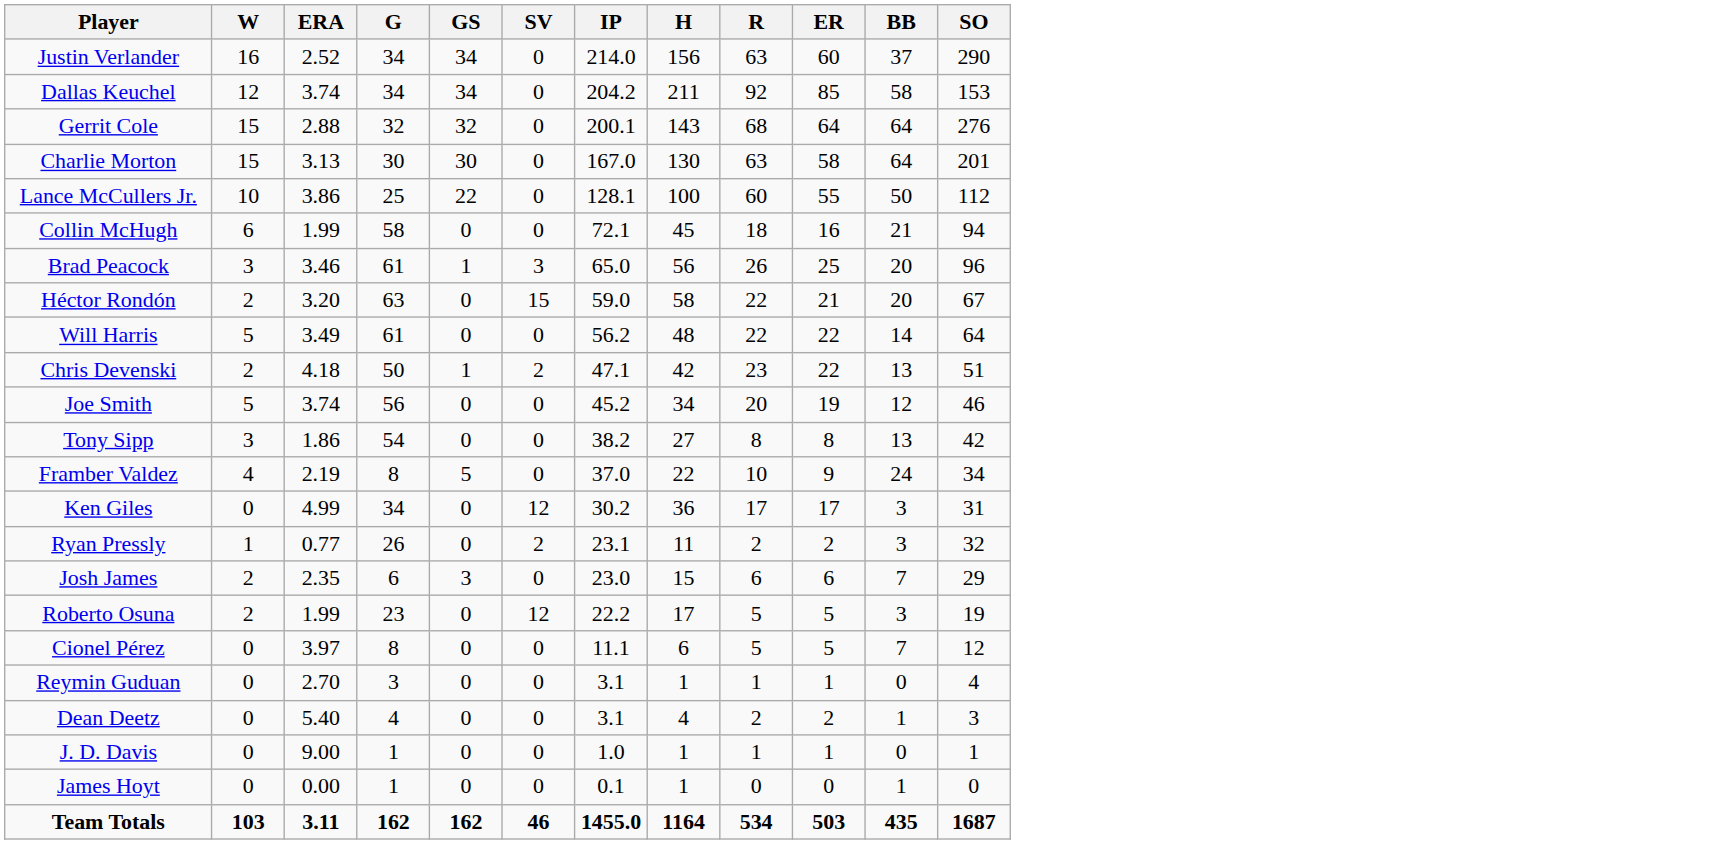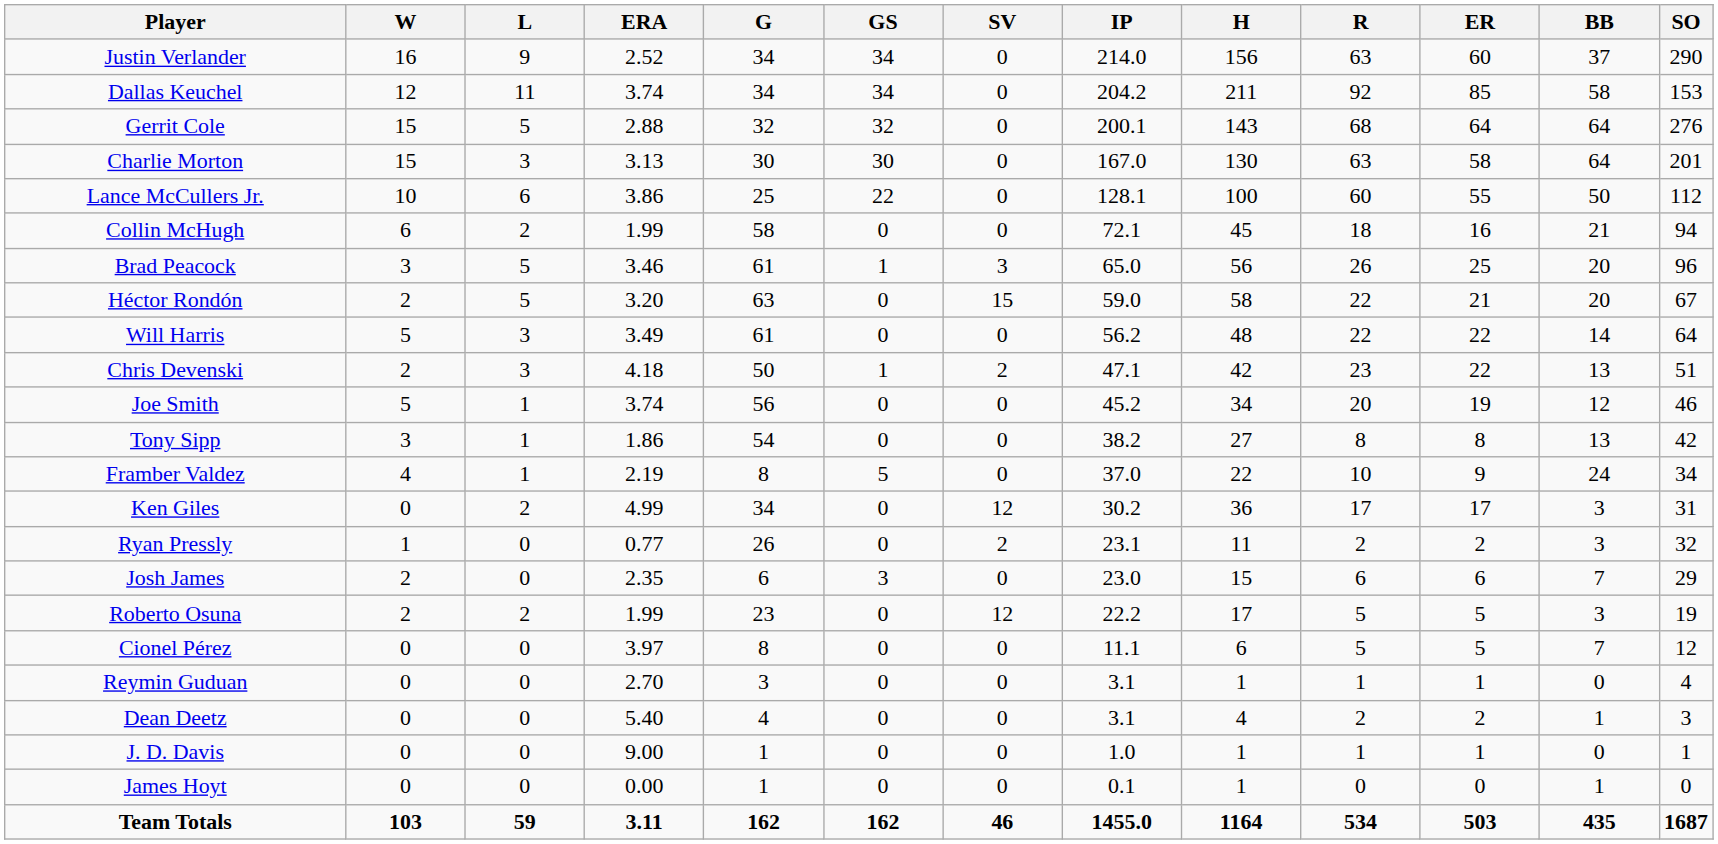 <table class=wikitable style="text-align:center">
 <tr>
 <th bgcolor=#DDDDFF; width="20%">Player</th>
 <th bgcolor=#DDDDFF; width="7%">W</th>
+<th bgcolor=#DDDDFF; width="7%">L</th>
 <th bgcolor=#DDDDFF; width="7%">ERA</th>
 <th bgcolor=#DDDDFF; width="7%">G</th>
 <th bgcolor=#DDDDFF; width="7%">GS</th>
 <th bgcolor=#DDDDFF; width="7%">SV</th>
 <th bgcolor=#DDDDFF; width="7%">IP</th>
 <th bgcolor=#DDDDFF; width="7%">H</th>
 <th bgcolor=#DDDDFF; width="7%">R</th>
 <th bgcolor=#DDDDFF; width="7%">ER</th>
 <th bgcolor=#DDDDFF; width="7%">BB</th>
 <th bgcolor=#DDDDFF; width="7%">SO</th>
 </tr>
 <tr>
 <td><a href='#'>Justin Verlander</a></td>
 <td>16</td>
+<td>9</td>
 <td>2.52</td>
 <td>34</td>
 <td>34</td>
 <td>0</td>
 <td>214.0</td>
 <td>156</td>
 <td>63</td>
 <td>60</td>
 <td>37</td>
 <td>290</td>
 </tr>
 <tr>
 <td><a href='#'>Dallas Keuchel</a></td>
 <td>12</td>
+<td>11</td>
 <td>3.74</td>
 <td>34</td>
 <td>34</td>
 <td>0</td>
 <td>204.2</td>
 <td>211</td>
 <td>92</td>
 <td>85</td>
 <td>58</td>
 <td>153</td>
 </tr>
 <tr>
 <td><a href='#'>Gerrit Cole</a></td>
 <td>15</td>
+<td>5</td>
 <td>2.88</td>
 <td>32</td>
 <td>32</td>
 <td>0</td>
 <td>200.1</td>
 <td>143</td>
 <td>68</td>
 <td>64</td>
 <td>64</td>
 <td>276</td>
 </tr>
 <tr>
 <td><a href='#'>Charlie Morton</a></td>
 <td>15</td>
+<td>3</td>
 <td>3.13</td>
 <td>30</td>
 <td>30</td>
 <td>0</td>
 <td>167.0</td>
 <td>130</td>
 <td>63</td>
 <td>58</td>
 <td>64</td>
 <td>201</td>
 </tr>
 <tr>
 <td><a href='#'>Lance McCullers Jr.</a></td>
 <td>10</td>
+<td>6</td>
 <td>3.86</td>
 <td>25</td>
 <td>22</td>
 <td>0</td>
 <td>128.1</td>
 <td>100</td>
 <td>60</td>
 <td>55</td>
 <td>50</td>
 <td>112</td>
 </tr>
 <tr>
 <td><a href='#'>Collin McHugh</a></td>
 <td>6</td>
+<td>2</td>
 <td>1.99</td>
 <td>58</td>
 <td>0</td>
 <td>0</td>
 <td>72.1</td>
 <td>45</td>
 <td>18</td>
 <td>16</td>
 <td>21</td>
 <td>94</td>
 </tr>
 <tr>
 <td><a href='#'>Brad Peacock</a></td>
 <td>3</td>
+<td>5</td>
 <td>3.46</td>
 <td>61</td>
 <td>1</td>
 <td>3</td>
 <td>65.0</td>
 <td>56</td>
 <td>26</td>
 <td>25</td>
 <td>20</td>
 <td>96</td>
 </tr>
 <tr>
 <td><a href='#'>Héctor Rondón</a></td>
 <td>2</td>
+<td>5</td>
 <td>3.20</td>
 <td>63</td>
 <td>0</td>
 <td>15</td>
 <td>59.0</td>
 <td>58</td>
 <td>22</td>
 <td>21</td>
 <td>20</td>
 <td>67</td>
 </tr>
 <tr>
 <td><a href='#'>Will Harris</a></td>
 <td>5</td>
+<td>3</td>
 <td>3.49</td>
 <td>61</td>
 <td>0</td>
 <td>0</td>
 <td>56.2</td>
 <td>48</td>
 <td>22</td>
 <td>22</td>
 <td>14</td>
 <td>64</td>
 </tr>
 <tr>
 <td><a href='#'>Chris Devenski</a></td>
 <td>2</td>
+<td>3</td>
 <td>4.18</td>
 <td>50</td>
 <td>1</td>
 <td>2</td>
 <td>47.1</td>
 <td>42</td>
 <td>23</td>
 <td>22</td>
 <td>13</td>
 <td>51</td>
 </tr>
 <tr>
 <td><a href='#'>Joe Smith</a></td>
 <td>5</td>
+<td>1</td>
 <td>3.74</td>
 <td>56</td>
 <td>0</td>
 <td>0</td>
 <td>45.2</td>
 <td>34</td>
 <td>20</td>
 <td>19</td>
 <td>12</td>
 <td>46</td>
 </tr>
 <tr>
 <td><a href='#'>Tony Sipp</a></td>
 <td>3</td>
+<td>1</td>
 <td>1.86</td>
 <td>54</td>
 <td>0</td>
 <td>0</td>
 <td>38.2</td>
 <td>27</td>
 <td>8</td>
 <td>8</td>
 <td>13</td>
 <td>42</td>
 </tr>
 <tr>
 <td><a href='#'>Framber Valdez</a></td>
 <td>4</td>
+<td>1</td>
 <td>2.19</td>
 <td>8</td>
 <td>5</td>
 <td>0</td>
 <td>37.0</td>
 <td>22</td>
 <td>10</td>
 <td>9</td>
 <td>24</td>
 <td>34</td>
 </tr>
 <tr>
 <td><a href='#'>Ken Giles</a></td>
 <td>0</td>
+<td>2</td>
 <td>4.99</td>
 <td>34</td>
 <td>0</td>
 <td>12</td>
 <td>30.2</td>
 <td>36</td>
 <td>17</td>
 <td>17</td>
 <td>3</td>
 <td>31</td>
 </tr>
 <tr>
 <td><a href='#'>Ryan Pressly</a></td>
 <td>1</td>
+<td>0</td>
 <td>0.77</td>
 <td>26</td>
 <td>0</td>
 <td>2</td>
 <td>23.1</td>
 <td>11</td>
 <td>2</td>
 <td>2</td>
 <td>3</td>
 <td>32</td>
 </tr>
 <tr>
 <td><a href='#'>Josh James</a></td>
 <td>2</td>
+<td>0</td>
 <td>2.35</td>
 <td>6</td>
 <td>3</td>
 <td>0</td>
 <td>23.0</td>
 <td>15</td>
 <td>6</td>
 <td>6</td>
 <td>7</td>
 <td>29</td>
 </tr>
 <tr>
 <td><a href='#'>Roberto Osuna</a></td>
+<td>2</td>
 <td>2</td>
 <td>1.99</td>
 <td>23</td>
 <td>0</td>
 <td>12</td>
 <td>22.2</td>
 <td>17</td>
 <td>5</td>
 <td>5</td>
 <td>3</td>
 <td>19</td>
 </tr>
 <tr>
 <td><a href='#'>Cionel Pérez</a></td>
 <td>0</td>
+<td>0</td>
 <td>3.97</td>
 <td>8</td>
 <td>0</td>
 <td>0</td>
 <td>11.1</td>
 <td>6</td>
 <td>5</td>
 <td>5</td>
 <td>7</td>
 <td>12</td>
 </tr>
 <tr>
 <td><a href='#'>Reymin Guduan</a></td>
+<td>0</td>
 <td>0</td>
 <td>2.70</td>
 <td>3</td>
 <td>0</td>
 <td>0</td>
 <td>3.1</td>
 <td>1</td>
 <td>1</td>
 <td>1</td>
 <td>0</td>
 <td>4</td>
 </tr>
 <tr>
 <td><a href='#'>Dean Deetz</a></td>
 <td>0</td>
+<td>0</td>
 <td>5.40</td>
 <td>4</td>
 <td>0</td>
 <td>0</td>
 <td>3.1</td>
 <td>4</td>
 <td>2</td>
 <td>2</td>
 <td>1</td>
 <td>3</td>
 </tr>
 <tr>
 <td><a href='#'>J. D. Davis</a></td>
+<td>0</td>
 <td>0</td>
 <td>9.00</td>
 <td>1</td>
 <td>0</td>
 <td>0</td>
 <td>1.0</td>
 <td>1</td>
 <td>1</td>
 <td>1</td>
 <td>0</td>
 <td>1</td>
 </tr>
 <tr>
 <td><a href='#'>James Hoyt</a></td>
 <td>0</td>
+<td>0</td>
 <td>0.00</td>
 <td>1</td>
 <td>0</td>
 <td>0</td>
 <td>0.1</td>
 <td>1</td>
 <td>0</td>
 <td>0</td>
 <td>1</td>
 <td>0</td>
 </tr>
 <tr>
 <td><strong>Team Totals</strong></td>
 <td><strong>103</strong></td>
+<td><strong>59</strong></td>
 <td><strong>3.11</strong></td>
 <td><strong>162</strong></td>
 <td><strong>162</strong></td>
 <td><strong>46</strong></td>
 <td><strong>1455.0</strong></td>
 <td><strong>1164</strong></td>
 <td><strong>534</strong></td>
 <td><strong>503</strong></td>
 <td><strong>435</strong></td>
 <td><strong>1687</strong></td>
 </tr>
 </table>
